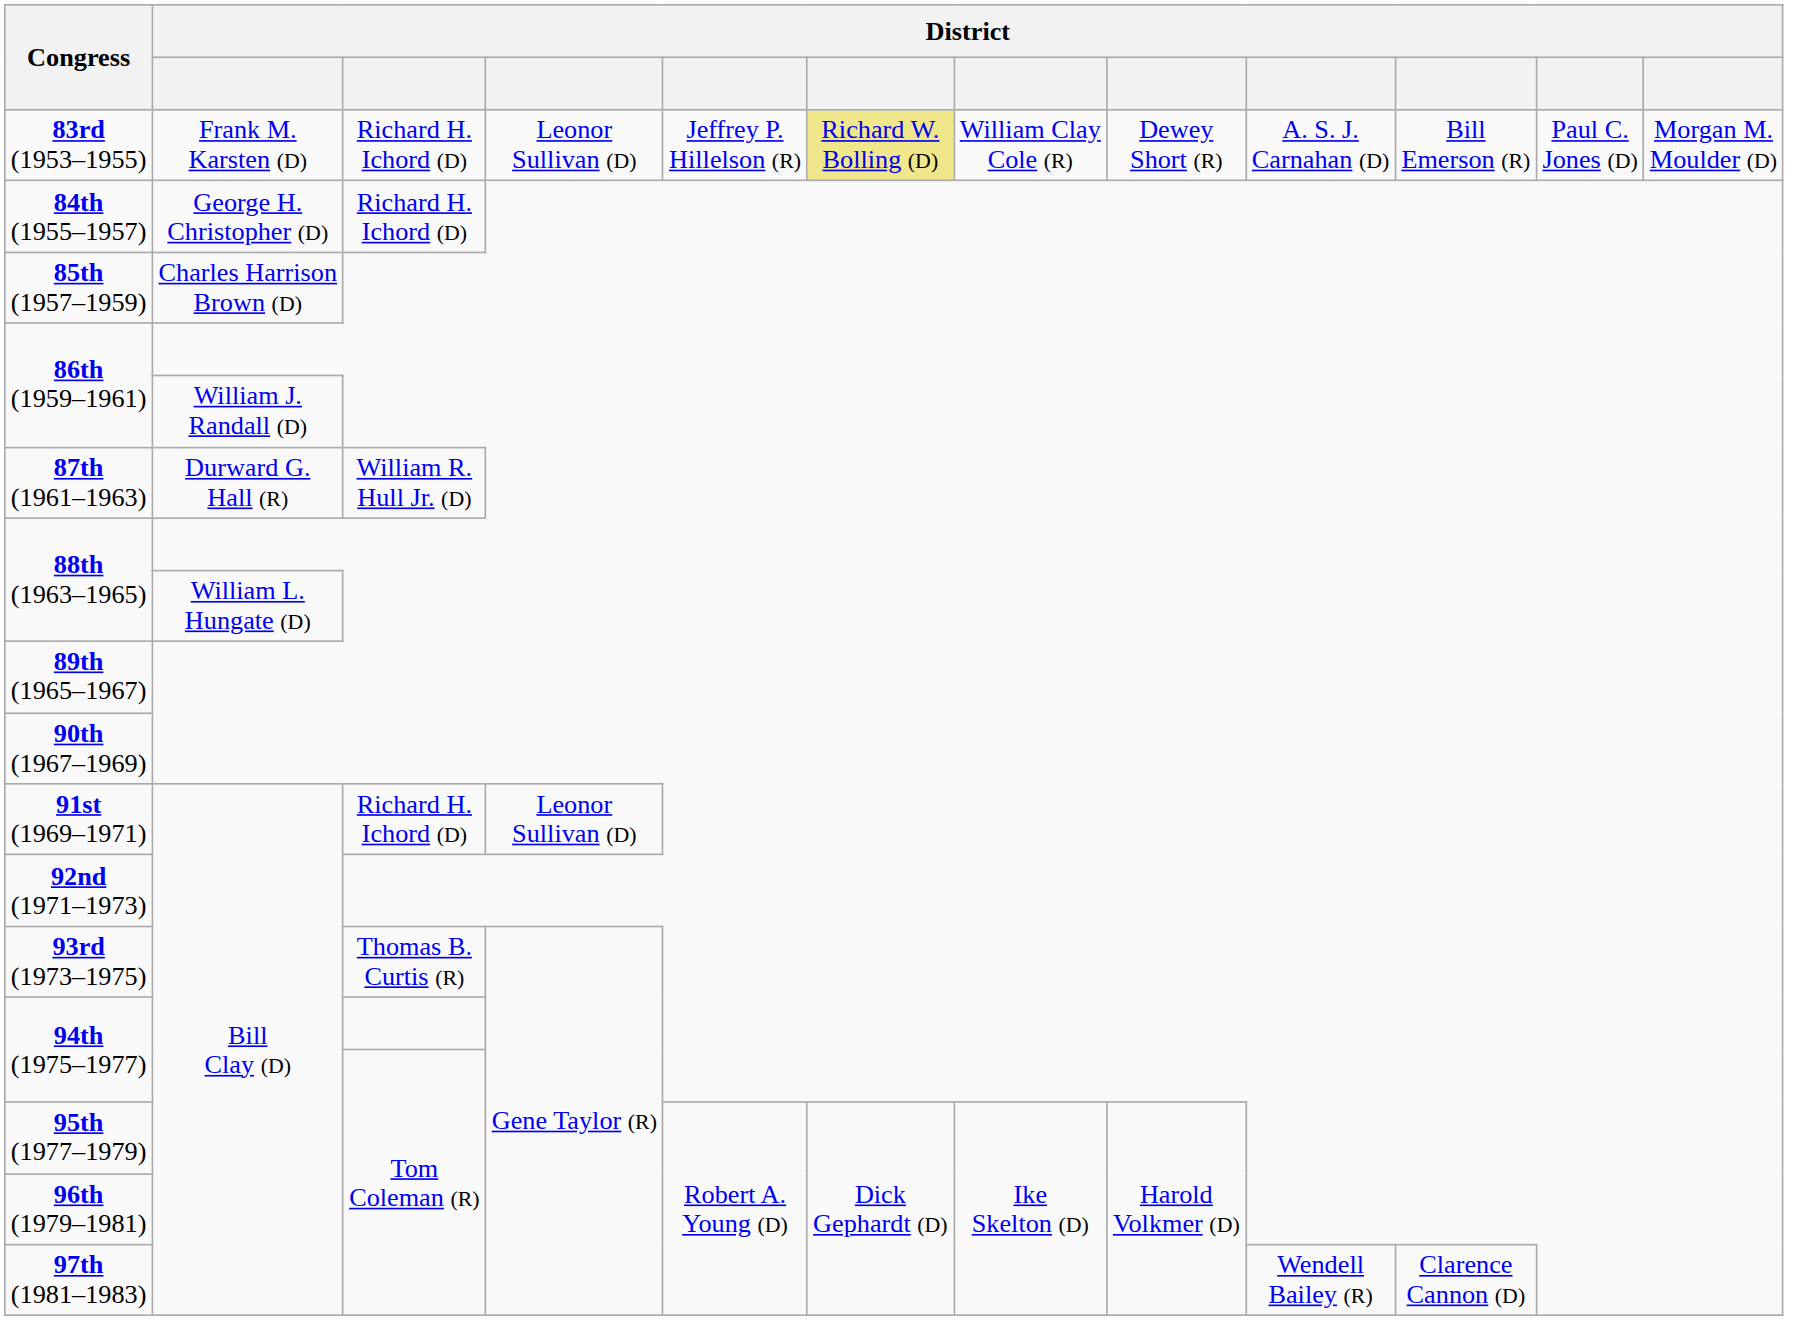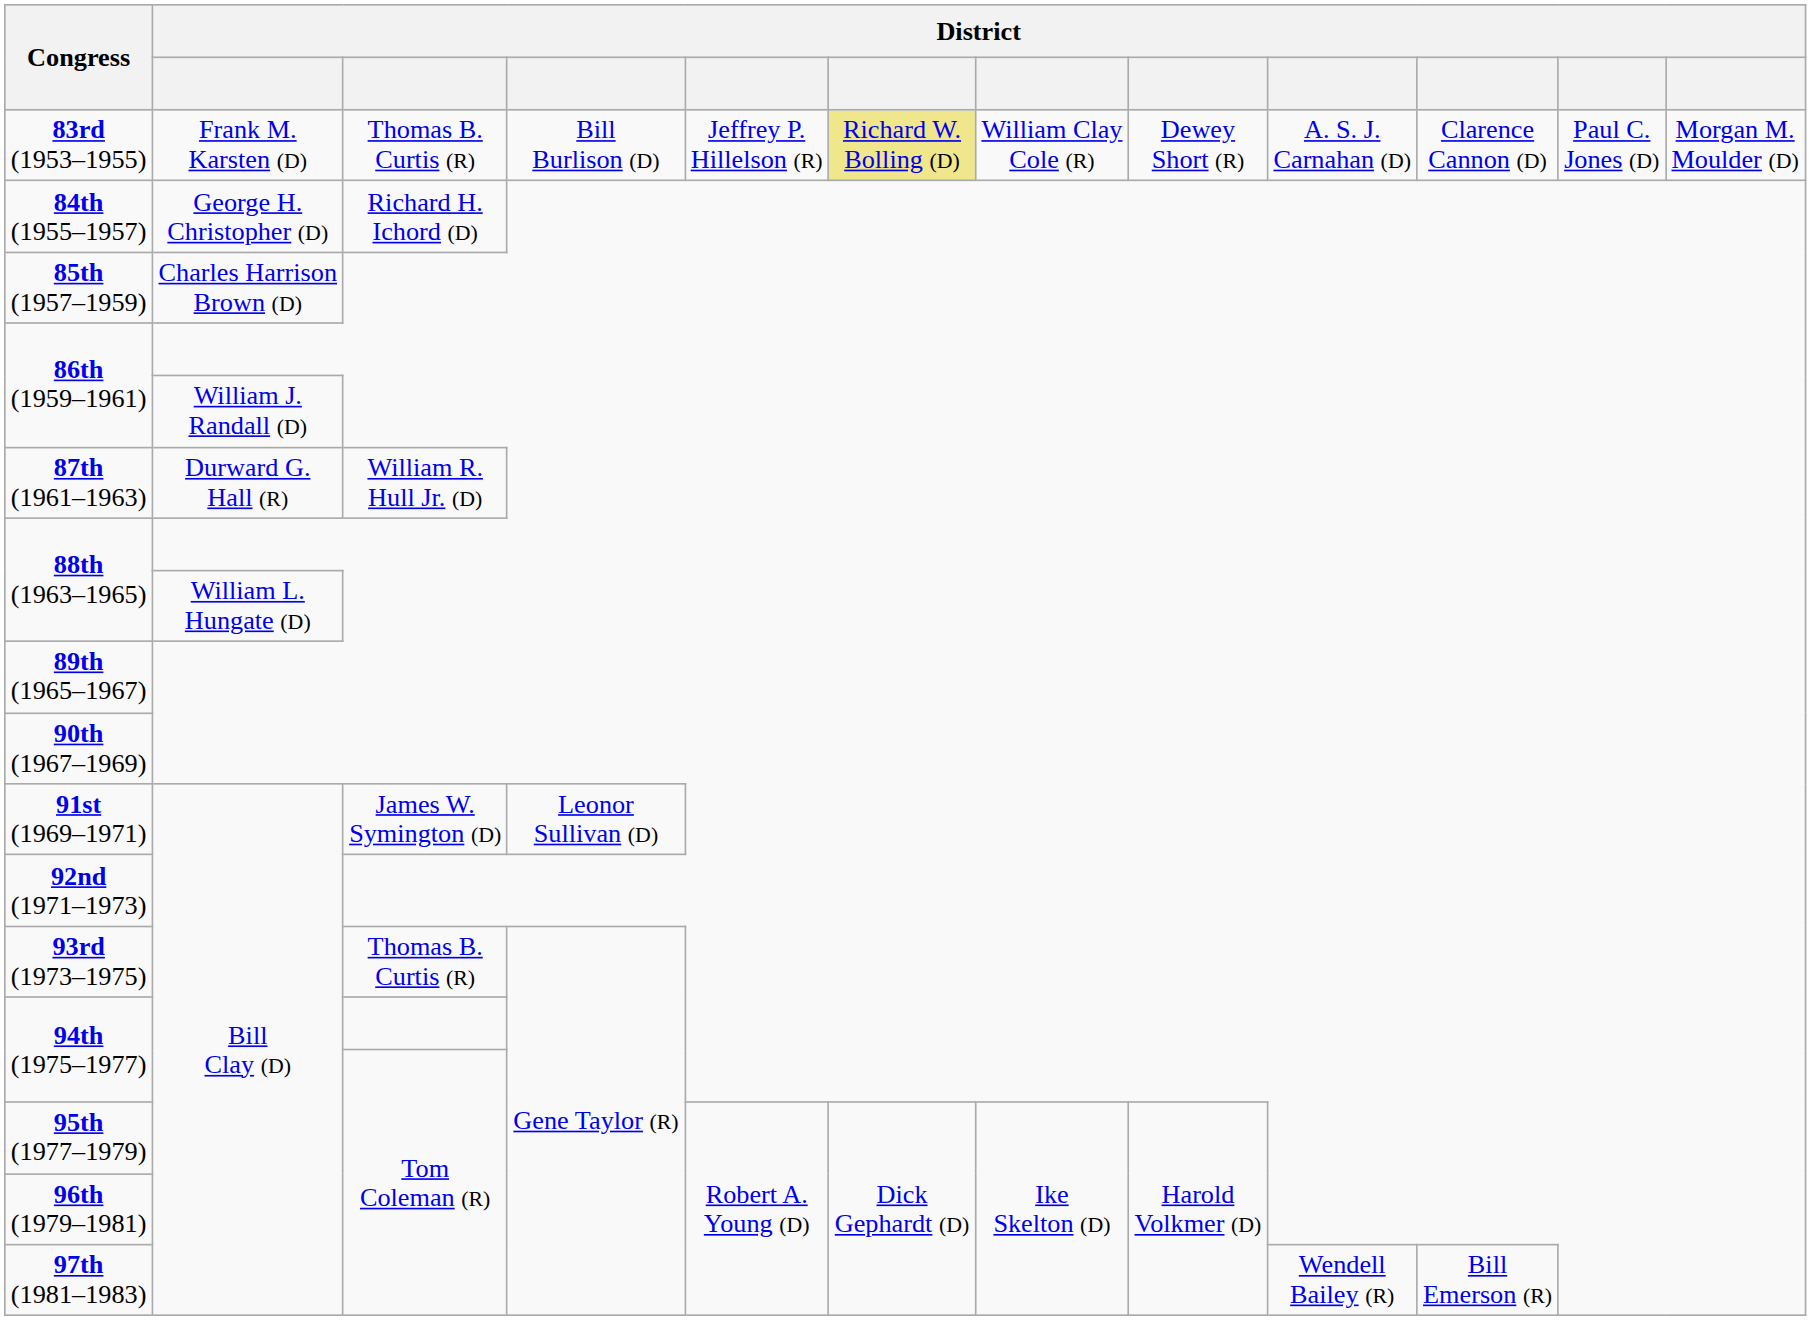 <table class=wikitable style="text-align:center">
 <tr style="height:2em">
 <th rowspan=2>Congress</th>
 <th colspan=11>District</th>
 </tr>
 <tr style="height:2em">
 <th></th>
 <th></th>
 <th></th>
 <th></th>
 <th></th>
 <th></th>
 <th></th>
 <th></th>
 <th></th>
 <th></th>
 <th></th>
 </tr>
 <tr style="height:2em">
 <td><strong><a href='#'>83rd</a></strong><br>(1953–1955)</td>
 <td><a href='#'>Frank M.<br>Karsten</a> <small>(D)</small></td>
-<td><a href='#'>Richard H.<br>Ichord</a> <small>(D)</small></td>
-<td><a href='#'>Leonor<br>Sullivan</a> <small>(D)</small></td>
+<td><a href='#'>Thomas B.<br>Curtis</a> <small>(R)</small></td>
+<td><a href='#'>Bill<br>Burlison</a> <small>(D)</small></td>
 <td><a href='#'>Jeffrey P.<br>Hillelson</a> <small>(R)</small></td>
 <td style="background: khaki;"><a href='#'>Richard W.<br>Bolling</a> <small>(D)</small></td>
 <td><a href='#'>William Clay<br>Cole</a> <small>(R)</small></td>
 <td><a href='#'>Dewey<br>Short</a> <small>(R)</small></td>
 <td><a href='#'>A. S. J.<br>Carnahan</a> <small>(D)</small></td>
-<td><a href='#'>Bill<br>Emerson</a> <small>(R)</small></td>
+<td><a href='#'>Clarence<br>Cannon</a> <small>(D)</small></td>
 <td><a href='#'>Paul C.<br>Jones</a> <small>(D)</small></td>
 <td><a href='#'>Morgan M.<br>Moulder</a> <small>(D)</small></td>
 </tr>
 <tr style="height:2em">
 <td><strong><a href='#'>84th</a></strong><br>(1955–1957)</td>
 <td><a href='#'>George H.<br>Christopher</a> <small>(D)</small></td>
 <td><a href='#'>Richard H.<br>Ichord</a> <small>(D)</small></td>
 </tr>
 <tr style="height:2em">
 <td><strong><a href='#'>85th</a></strong><br>(1957–1959)</td>
 <td><a href='#'>Charles Harrison<br>Brown</a> <small>(D)</small></td>
 </tr>
 <tr style="height:2em">
 <td rowspan=2><strong><a href='#'>86th</a></strong><br>(1959–1961)</td>
 </tr>
 <tr style="height:2em">
 <td><a href='#'>William J.<br>Randall</a> <small>(D)</small></td>
 </tr>
 <tr style="height:2em">
 <td><strong><a href='#'>87th</a></strong><br>(1961–1963)</td>
 <td><a href='#'>Durward G.<br>Hall</a> <small>(R)</small></td>
 <td><a href='#'>William R.<br>Hull Jr.</a> <small>(D)</small></td>
 </tr>
 <tr style="height:2em">
 <td rowspan=2><strong><a href='#'>88th</a></strong><br>(1963–1965)</td>
 </tr>
 <tr style="height:2em">
 <td><a href='#'>William L.<br>Hungate</a> <small>(D)</small></td>
 </tr>
 <tr style="height:2em">
 <td><strong><a href='#'>89th</a></strong><br>(1965–1967)</td>
 </tr>
 <tr style="height:2em">
 <td><strong><a href='#'>90th</a></strong><br>(1967–1969)</td>
 </tr>
 <tr style="height:2em">
 <td><strong><a href='#'>91st</a></strong><br>(1969–1971)</td>
 <td rowspan="8" ><a href='#'>Bill<br>Clay</a> <small>(D)</small></td>
-<td><a href='#'>Richard H.<br>Ichord</a> <small>(D)</small></td>
+<td><a href='#'>James W.<br>Symington</a> <small>(D)</small></td>
 <td><a href='#'>Leonor<br>Sullivan</a> <small>(D)</small></td>
 </tr>
 <tr style="height:2em">
 <td><strong><a href='#'>92nd</a></strong><br>(1971–1973)</td>
 </tr>
 <tr style="height:2em">
 <td><strong><a href='#'>93rd</a></strong><br>(1973–1975)</td>
 <td><a href='#'>Thomas B.<br>Curtis</a> <small>(R)</small></td>
 <td rowspan="6" ><a href='#'>Gene Taylor</a> <small>(R)</small></td>
 </tr>
 <tr style="height:2em">
 <td rowspan=2><strong><a href='#'>94th</a></strong><br>(1975–1977)</td>
 </tr>
 <tr style="height:2em">
 <td rowspan="4" ><a href='#'>Tom<br>Coleman</a> <small>(R)</small></td>
 </tr>
 <tr style="height:2em">
 <td><strong><a href='#'>95th</a></strong><br>(1977–1979)</td>
 <td rowspan="3" ><a href='#'>Robert A.<br>Young</a> <small>(D)</small></td>
 <td rowspan="3" ><a href='#'>Dick<br>Gephardt</a> <small>(D)</small></td>
 <td rowspan="3" ><a href='#'>Ike<br>Skelton</a> <small>(D)</small></td>
 <td rowspan="3" ><a href='#'>Harold<br>Volkmer</a> <small>(D)</small></td>
 </tr>
 <tr style="height:2em">
 <td><strong><a href='#'>96th</a></strong><br>(1979–1981)</td>
 </tr>
 <tr style="height:2em">
 <td><strong><a href='#'>97th</a></strong><br>(1981–1983)</td>
 <td><a href='#'>Wendell<br>Bailey</a> <small>(R)</small></td>
-<td><a href='#'>Clarence<br>Cannon</a> <small>(D)</small></td>
+<td><a href='#'>Bill<br>Emerson</a> <small>(R)</small></td>
 </tr>
 </table>
